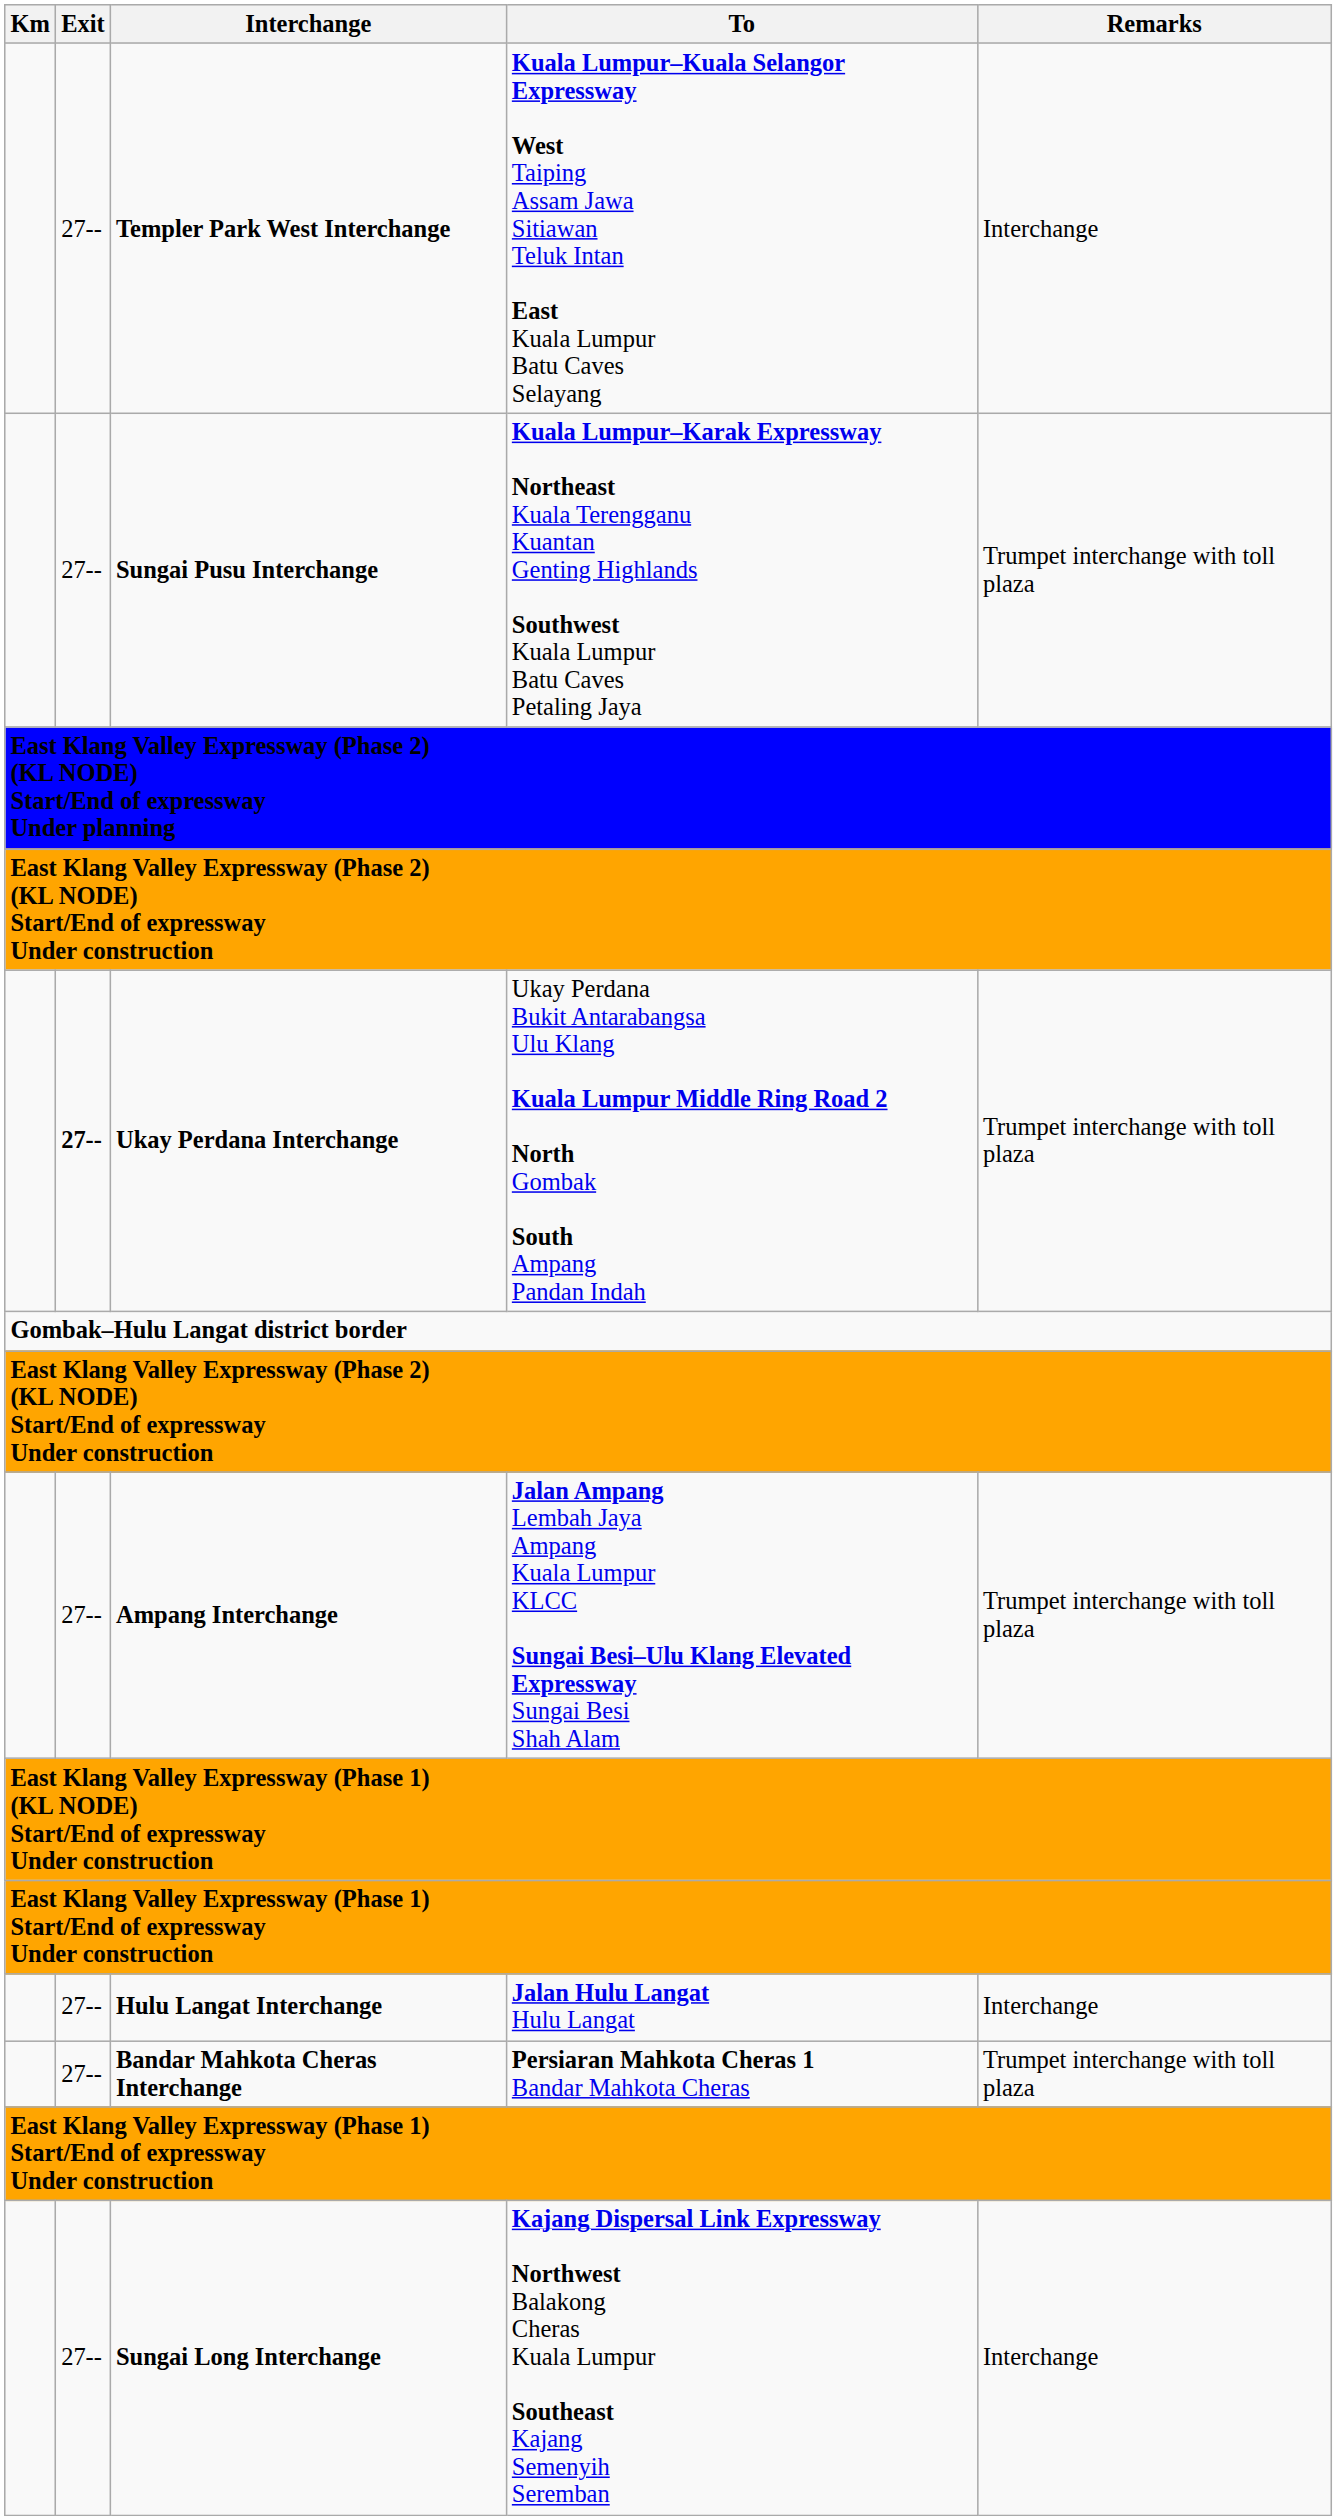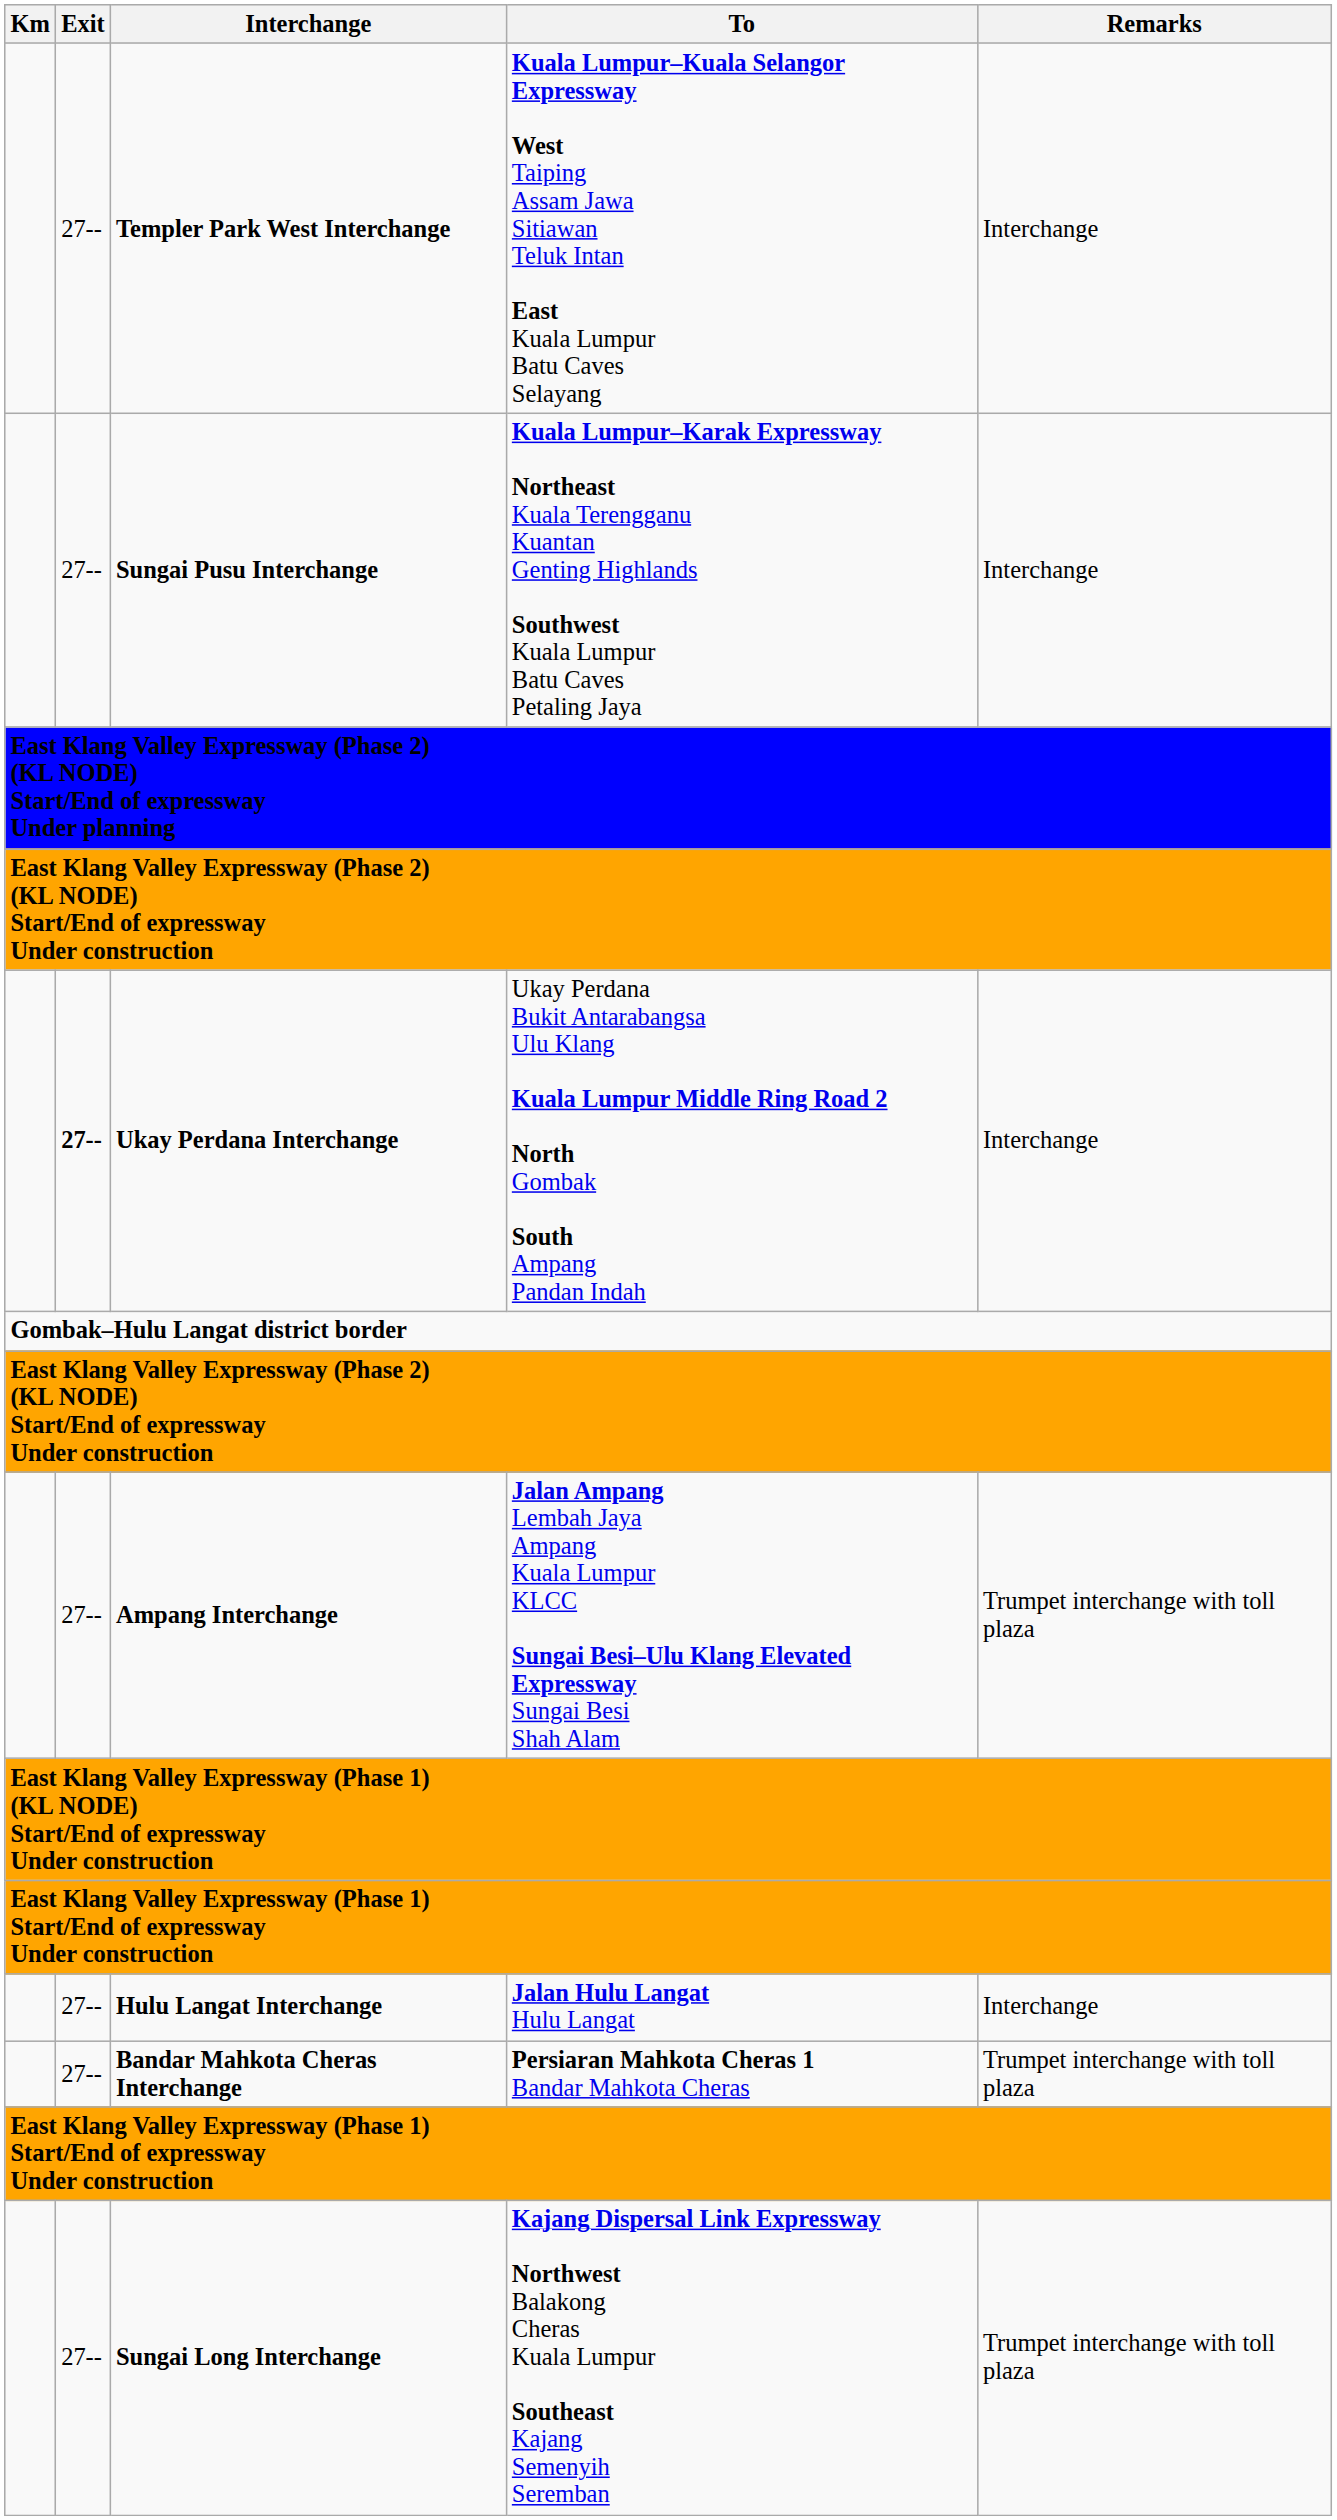 <table class="wikitable">
 <tr>
 <th>Km</th>
 <th>Exit</th>
 <th>Interchange</th>
 <th>To</th>
 <th>Remarks</th>
 </tr>
 <tr>
 <td></td>
 <td>27--</td>
 <td><strong>Templer Park West Interchange</strong></td>
 <td> <strong><a href='#'>Kuala Lumpur–Kuala Selangor Expressway</a></strong><br><br><strong>West</strong><br><a href='#'>Taiping</a><br><a href='#'>Assam Jawa</a><br><a href='#'>Sitiawan</a><br><a href='#'>Teluk Intan</a><br><br><strong>East</strong><br>Kuala Lumpur<br>Batu Caves<br>Selayang</td>
 <td>Interchange</td>
 </tr>
 <tr>
 <td></td>
 <td>27--</td>
 <td><strong>Sungai Pusu Interchange</strong></td>
 <td>   <strong><a href='#'>Kuala Lumpur–Karak Expressway</a></strong><br><br><strong>Northeast</strong><br><a href='#'>Kuala Terengganu</a><br><a href='#'>Kuantan</a><br><a href='#'>Genting Highlands</a><br><br><strong>Southwest</strong><br>Kuala Lumpur<br>Batu Caves<br>Petaling Jaya</td>
-<td>Trumpet interchange with toll plaza</td>
+<td>Interchange</td>
 </tr>
 <tr>
 <td style="width:600px" colspan="6" style="text-align:center" bgcolor="blue"><strong><span> East Klang Valley Expressway (Phase 2)<br>(KL NODE)<br>Start/End of expressway<br>Under planning</span></strong></td>
 </tr>
 <tr>
 <td style="width:600px" colspan="6" style="text-align:center" bgcolor="orange"><strong><span> East Klang Valley Expressway (Phase 2)<br>(KL NODE)<br>Start/End of expressway<br>Under construction</span></strong></td>
 </tr>
 <tr>
 <td></td>
 <td><strong>27--</strong></td>
 <td><strong>Ukay Perdana Interchange</strong></td>
 <td>Ukay Perdana<br><a href='#'>Bukit Antarabangsa</a><br><a href='#'>Ulu Klang</a><br><br> <strong><a href='#'>Kuala Lumpur Middle Ring Road 2</a></strong><br><br><strong>North</strong><br><a href='#'>Gombak</a><br><br><strong>South</strong><br><a href='#'>Ampang</a><br><a href='#'>Pandan Indah</a></td>
-<td>Trumpet interchange with toll plaza</td>
+<td>Interchange</td>
 </tr>
 <tr>
 <td style="width:600px" colspan="6" style="text-align:center; background:green;"><strong><span>Gombak–Hulu Langat district border</span></strong></td>
 </tr>
 <tr>
 <td style="width:600px" colspan="6" style="text-align:center" bgcolor="orange"><strong><span> East Klang Valley Expressway (Phase 2)<br>(KL NODE)<br>Start/End of expressway<br>Under construction</span></strong></td>
 </tr>
 <tr>
 <td></td>
 <td>27--</td>
 <td><strong>Ampang Interchange</strong></td>
 <td> <strong><a href='#'>Jalan Ampang</a></strong><br><a href='#'>Lembah Jaya</a><br><a href='#'>Ampang</a><br><a href='#'>Kuala Lumpur</a><br><a href='#'>KLCC</a><br><br> <strong><a href='#'>Sungai Besi–Ulu Klang Elevated Expressway</a></strong><br><a href='#'>Sungai Besi</a><br><a href='#'>Shah Alam</a></td>
 <td>Trumpet interchange with toll plaza</td>
 </tr>
 <tr>
 <td style="width:600px" colspan="6" style="text-align:center" bgcolor="orange"><strong><span> East Klang Valley Expressway (Phase 1)<br>(KL NODE)<br>Start/End of expressway<br>Under construction</span></strong></td>
 </tr>
 <tr>
 <td style="width:600px" colspan="6" style="text-align:center" bgcolor="orange"><strong><span> East Klang Valley Expressway (Phase 1)<br>Start/End of expressway<br>Under construction</span></strong></td>
 </tr>
 <tr>
 <td></td>
 <td>27--</td>
 <td><strong>Hulu Langat Interchange</strong></td>
 <td> <strong><a href='#'>Jalan Hulu Langat</a></strong><br><a href='#'>Hulu Langat</a></td>
 <td>Interchange</td>
 </tr>
 <tr>
 <td></td>
 <td>27--</td>
 <td><strong>Bandar Mahkota Cheras Interchange</strong></td>
 <td><strong>Persiaran Mahkota Cheras 1</strong><br><a href='#'>Bandar Mahkota Cheras</a></td>
 <td>Trumpet interchange with toll plaza</td>
 </tr>
 <tr>
 <td style="width:600px" colspan="6" style="text-align:center" bgcolor="orange"><strong><span> East Klang Valley Expressway (Phase 1)<br>Start/End of expressway<br>Under construction</span></strong></td>
 </tr>
 <tr>
 <td></td>
 <td>27--</td>
 <td><strong>Sungai Long Interchange</strong></td>
 <td> <strong><a href='#'>Kajang Dispersal Link Expressway</a></strong><br><br><strong>Northwest</strong><br>Balakong<br>Cheras<br>Kuala Lumpur<br><br><strong>Southeast</strong><br><a href='#'>Kajang</a><br><a href='#'>Semenyih</a><br><a href='#'>Seremban</a></td>
-<td>Interchange</td>
+<td>Trumpet interchange with toll plaza</td>
 </tr>
 </table>
